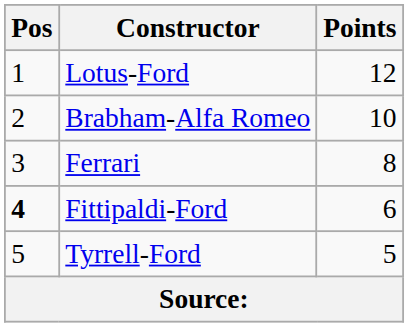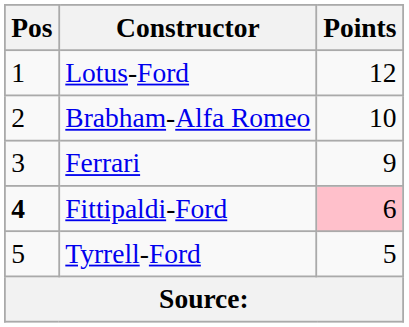 <table class="wikitable" style="font-size: 95%;">
 <tr>
 <th>Pos</th>
 <th>Constructor</th>
 <th>Points</th>
 </tr>
 <tr>
 <td>1</td>
 <td> <a href='#'>Lotus</a>-<a href='#'>Ford</a></td>
 <td align="right">12</td>
 </tr>
 <tr>
 <td>2</td>
 <td> <a href='#'>Brabham</a>-<a href='#'>Alfa Romeo</a></td>
 <td align="right">10</td>
 </tr>
 <tr>
 <td>3</td>
 <td> <a href='#'>Ferrari</a></td>
-<td align="right">8</td>
+<td align="right">9</td>
 </tr>
 <tr>
 <td><strong>4</strong></td>
 <td> <a href='#'>Fittipaldi</a>-<a href='#'>Ford</a></td>
-<td align="right">6</td>
+<td align="right" style="background: pink;">6</td>
 </tr>
 <tr>
 <td>5</td>
 <td> <a href='#'>Tyrrell</a>-<a href='#'>Ford</a></td>
 <td align="right">5</td>
 </tr>
 <tr>
 <th colspan=4>Source:</th>
 </tr>
 </table>
